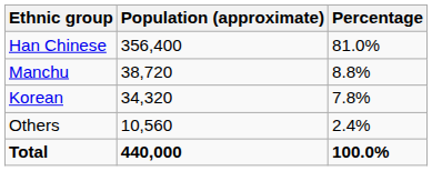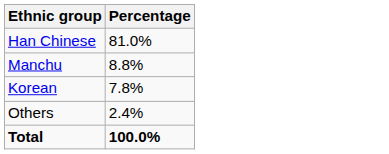 <table class="wikitable">
 <tr>
 <th>Ethnic group</th>
-<th>Population (approximate)</th>
 <th>Percentage</th>
 </tr>
 <tr>
 <td><a href='#'>Han Chinese</a></td>
-<td>356,400</td>
 <td>81.0%</td>
 </tr>
 <tr>
 <td><a href='#'>Manchu</a></td>
-<td>38,720</td>
 <td>8.8%</td>
 </tr>
 <tr>
 <td><a href='#'>Korean</a></td>
-<td>34,320</td>
 <td>7.8%</td>
 </tr>
 <tr>
 <td>Others</td>
-<td>10,560</td>
 <td>2.4%</td>
 </tr>
 <tr>
 <td><strong>Total</strong></td>
-<td><strong>440,000</strong></td>
 <td><strong>100.0%</strong></td>
 </tr>
 </table>
